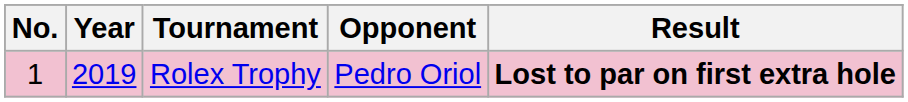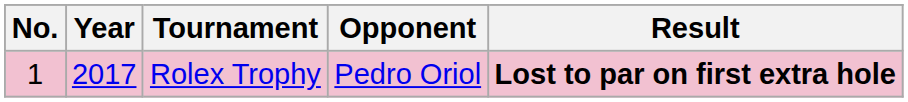 <table class="wikitable" style="font-size:95%;">
 <tr>
 <th>No.</th>
 <th>Year</th>
 <th>Tournament</th>
 <th>Opponent</th>
 <th>Result</th>
 </tr>
 <tr style="background:#F2C1D1;">
 <td align=center>1</td>
-<td><a href='#'>2019</a></td>
+<td><a href='#'>2017</a></td>
 <td><a href='#'>Rolex Trophy</a></td>
 <td> <a href='#'>Pedro Oriol</a></td>
 <td><strong>Lost to par on first extra hole</strong></td>
 </tr>
 </table>
